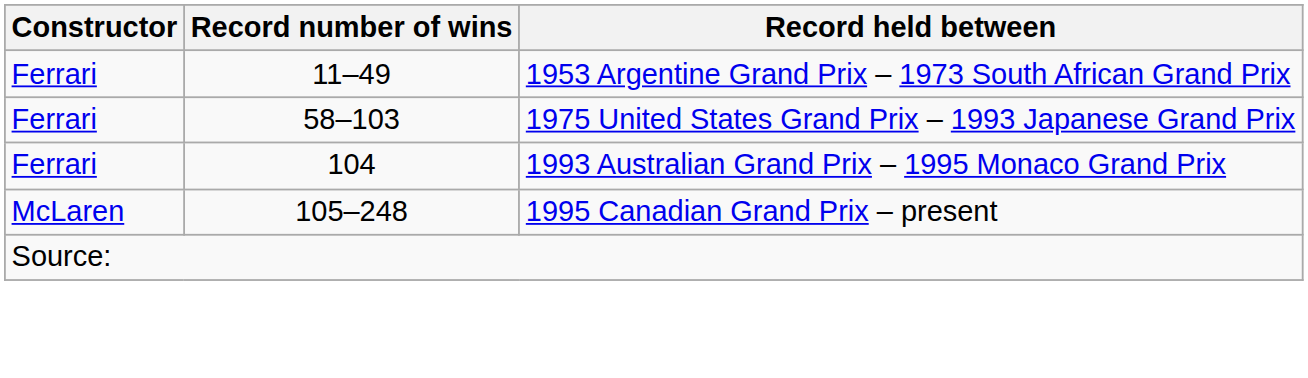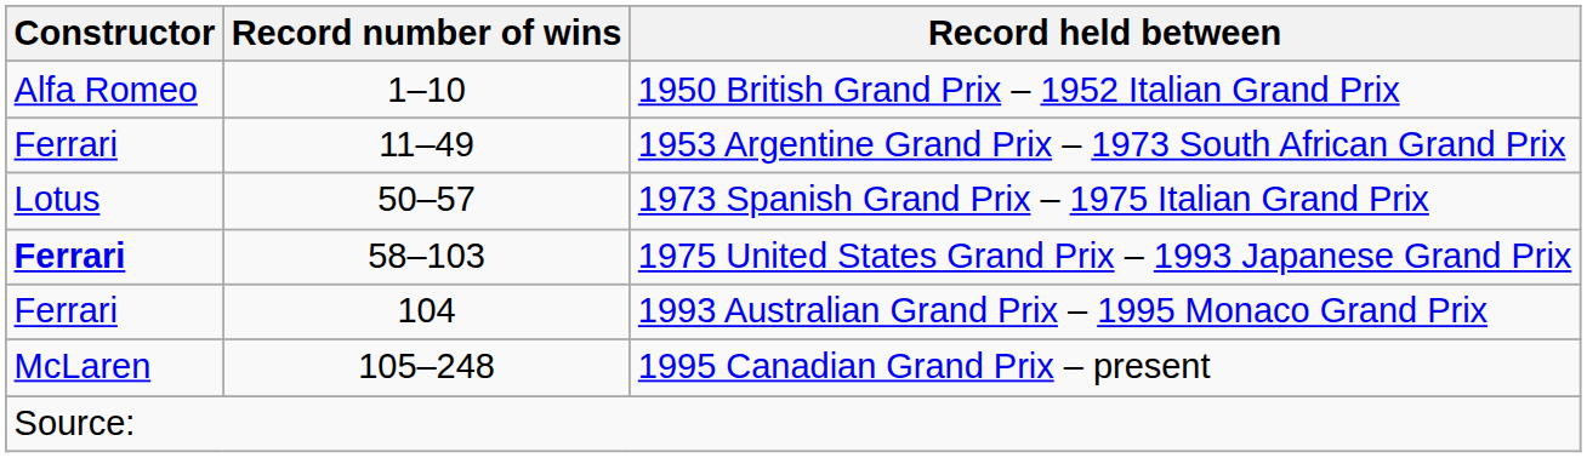 <table class="sortable wikitable">
 <tr>
 <th>Constructor</th>
 <th>Record number of wins</th>
 <th>Record held between</th>
 </tr>
 <tr>
+<td> <a href='#'>Alfa Romeo</a></td>
+<td align=center>1–10</td>
+<td><a href='#'>1950 British Grand Prix</a> – <a href='#'>1952 Italian Grand Prix</a></td>
+</tr>
+<tr>
 <td> <a href='#'>Ferrari</a></td>
 <td align=center>11–49</td>
 <td><a href='#'>1953 Argentine Grand Prix</a> – <a href='#'>1973 South African Grand Prix</a></td>
 </tr>
 <tr>
-<td> <a href='#'>Ferrari</a></td>
+<td> <a href='#'>Lotus</a></td>
+<td align=center>50–57</td>
+<td><a href='#'>1973 Spanish Grand Prix</a> – <a href='#'>1975 Italian Grand Prix</a></td>
+</tr>
+<tr>
+<td><strong> <a href='#'>Ferrari</a></strong></td>
 <td align=center>58–103</td>
 <td><a href='#'>1975 United States Grand Prix</a> – <a href='#'>1993 Japanese Grand Prix</a></td>
 </tr>
 <tr>
 <td> <a href='#'>Ferrari</a></td>
 <td align=center>104</td>
 <td><a href='#'>1993 Australian Grand Prix</a> – <a href='#'>1995 Monaco Grand Prix</a></td>
 </tr>
 <tr>
 <td> <a href='#'>McLaren</a></td>
 <td align=center>105–248</td>
 <td><a href='#'>1995 Canadian Grand Prix</a> – present</td>
 </tr>
 <tr>
 <td colspan="3">Source:</td>
 </tr>
 </table>
